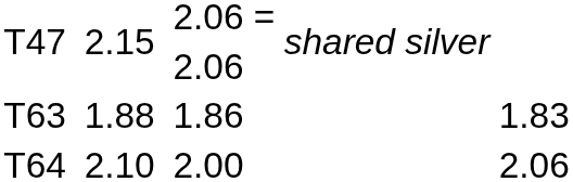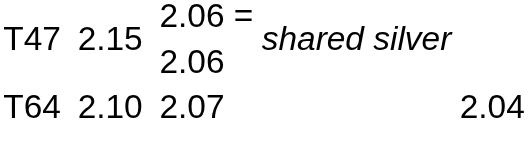 <table>
 <tr>
 <td rowspan=2>T47 <br></td>
 <td rowspan=2></td>
 <td rowspan=2>2.15 <strong></strong></td>
 <td></td>
 <td>2.06 =</td>
 <td rowspan=2><em>shared silver</em></td>
 <td rowspan=2></td>
 </tr>
 <tr>
 <td></td>
 <td>2.06</td>
 </tr>
 <tr>
-<td>T63 <br></td>
-<td></td>
-<td>1.88</td>
-<td></td>
-<td>1.86</td>
-<td></td>
-<td>1.83</td>
-</tr>
-<tr>
 <td>T64 <br></td>
 <td></td>
 <td>2.10</td>
 <td></td>
-<td>2.00 </td>
+<td>2.07 </td>
 <td></td>
-<td>2.06</td>
+<td>2.04</td>
 </tr>
 </table>
